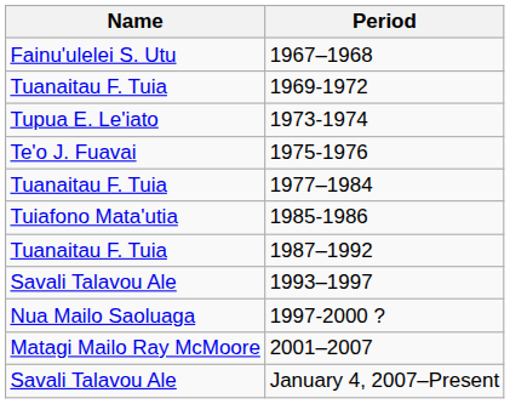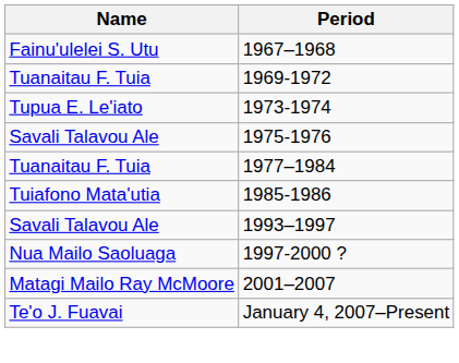 <table class="wikitable">
 <tr>
 <th>Name</th>
 <th>Period</th>
 </tr>
 <tr>
 <td><a href='#'>Fainu'ulelei S. Utu</a></td>
 <td>1967–1968</td>
 </tr>
 <tr>
 <td><a href='#'>Tuanaitau F. Tuia</a></td>
 <td>1969-1972</td>
 </tr>
 <tr>
 <td><a href='#'>Tupua E. Le'iato</a></td>
 <td>1973-1974</td>
 </tr>
 <tr>
-<td><a href='#'>Te'o J. Fuavai</a></td>
+<td><a href='#'>Savali Talavou Ale</a></td>
 <td>1975-1976</td>
 </tr>
 <tr>
 <td><a href='#'>Tuanaitau F. Tuia</a></td>
 <td>1977–1984</td>
 </tr>
 <tr>
 <td><a href='#'>Tuiafono Mata'utia</a></td>
 <td>1985-1986</td>
-</tr>
-<tr>
-<td><a href='#'>Tuanaitau F. Tuia</a></td>
-<td>1987–1992</td>
 </tr>
 <tr>
 <td><a href='#'>Savali Talavou Ale</a></td>
 <td>1993–1997</td>
 </tr>
 <tr>
 <td><a href='#'>Nua Mailo Saoluaga</a></td>
 <td>1997-2000 ?</td>
 </tr>
 <tr>
 <td><a href='#'>Matagi Mailo Ray McMoore</a></td>
 <td>2001–2007</td>
 </tr>
 <tr>
-<td><a href='#'>Savali Talavou Ale</a></td>
+<td><a href='#'>Te'o J. Fuavai</a></td>
 <td>January 4, 2007–Present</td>
 </tr>
 </table>
